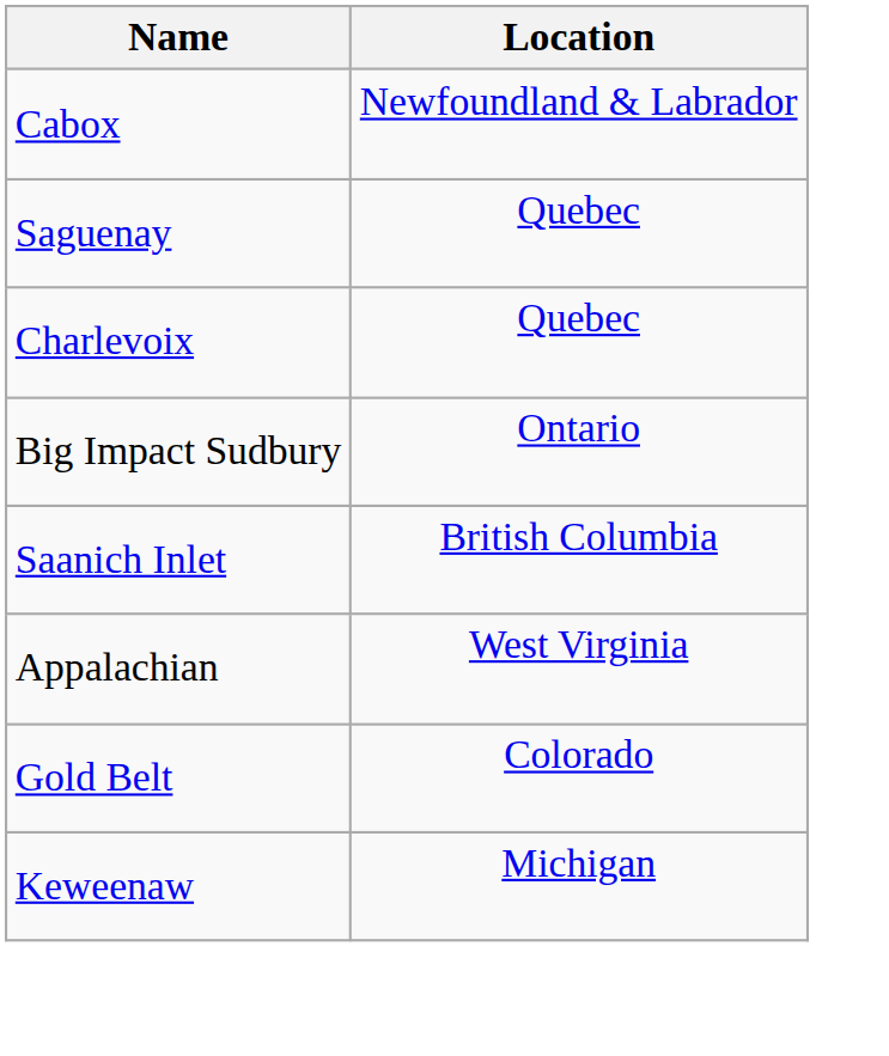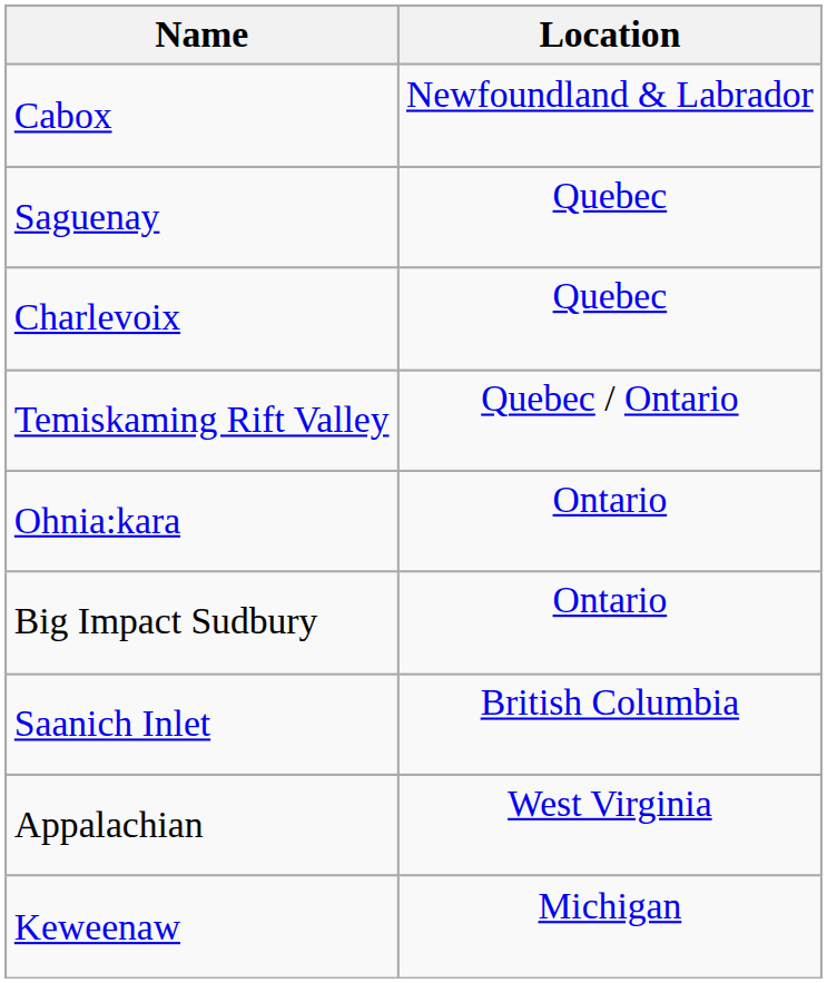 <table class="wikitable">
 <tr>
 <th>Name</th>
 <th>Location</th>
 </tr>
 <tr>
 <td><a href='#'>Cabox</a></td>
 <td align="center"><a href='#'>Newfoundland & Labrador</a><br><br><small></small></td>
 </tr>
 <tr>
 <td><a href='#'>Saguenay</a></td>
 <td align="center"><a href='#'>Quebec</a> <br><br><small></small></td>
 </tr>
 <tr>
 <td><a href='#'>Charlevoix</a></td>
 <td align="center"><a href='#'>Quebec</a> <br><br><small></small></td>
 </tr>
 <tr>
+<td><a href='#'>Temiskaming Rift Valley</a></td>
+<td align="center"><a href='#'>Quebec</a> / <a href='#'>Ontario</a><br><br><small></small></td>
+</tr>
+<tr>
+<td><a href='#'>Ohnia:kara</a></td>
+<td align="center"><a href='#'>Ontario</a><br><br><small></small></td>
+</tr>
+<tr>
 <td>Big Impact Sudbury</td>
 <td align="center"><a href='#'>Ontario</a><br><br><small></small></td>
 </tr>
 <tr>
 <td><a href='#'>Saanich Inlet</a></td>
 <td align="center"><a href='#'>British Columbia</a><br><br><small></small></td>
 </tr>
 <tr>
 <td>Appalachian</td>
 <td align="center"><a href='#'>West Virginia</a><br><br><small></small></td>
 </tr>
 <tr>
-<td><a href='#'>Gold Belt</a></td>
-<td align="center"><a href='#'>Colorado</a><br><br><small></small></td>
-</tr>
-<tr>
 <td><a href='#'>Keweenaw</a></td>
 <td align="center"><a href='#'>Michigan</a><br><br><small></small></td>
 </tr>
 </table>
